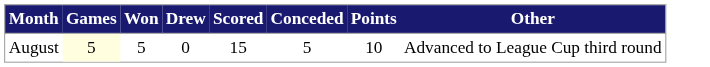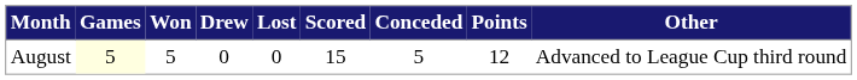 <table cellspacing="0" cellpadding="3" style="border:1px solid #aaa; font-size:90%;">
 <tr style="background:#191970; color:white;">
 <th style="border-bottom:1px solid #aaa; text-align:center;">Month</th>
 <th style="border-bottom:1px solid #aaa; text-align:center;">Games</th>
 <th style="border-bottom:1px solid #aaa; text-align:center;">Won</th>
 <th style="border-bottom:1px solid #aaa; text-align:center;">Drew</th>
+<th style="border-bottom:1px solid #aaa; text-align:center;">Lost</th>
 <th style="border-bottom:1px solid #aaa; text-align:center;">Scored</th>
 <th style="border-bottom:1px solid #aaa; text-align:center;">Conceded</th>
 <th style="border-bottom:1px solid #aaa; text-align:center;">Points</th>
 <th style="border-bottom:1px solid #aaa; text-align:center;">Other</th>
 </tr>
 <tr style="text-align:center;">
 <td>August</td>
 <td style="background: lightyellow; text-align:center;">5</td>
 <td style="text-align:center;">5</td>
 <td style="text-align:center;">0</td>
+<td style="text-align:center;">0</td>
 <td style="text-align:center;">15</td>
 <td style="text-align:center;">5</td>
-<td style="text-align:center;">10</td>
+<td style="text-align:center;">12</td>
 <td style="text-align:center;">Advanced to League Cup third round</td>
 </tr>
 </table>
